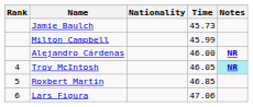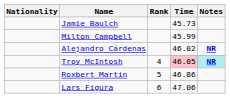 <table class="wikitable sortable" style="text-align:center">
 <tr>
+<th>Nationality</th>
+<th>Name</th>
 <th>Rank</th>
-<th>Name</th>
-<th>Nationality</th>
 <th>Time</th>
 <th>Notes</th>
 </tr>
 <tr>
+<td align=left></td>
+<td align="left"><a href='#'>Jamie Baulch</a></td>
 <td></td>
-<td align="left"><a href='#'>Jamie Baulch</a></td>
-<td align=left></td>
 <td>45.73</td>
 <td></td>
 </tr>
 <tr>
+<td align=left></td>
+<td align="left"><a href='#'>Milton Campbell</a></td>
 <td></td>
-<td align="left"><a href='#'>Milton Campbell</a></td>
-<td align=left></td>
 <td>45.99</td>
 <td></td>
 </tr>
 <tr>
+<td align=left></td>
+<td align="left"><a href='#'>Alejandro Cárdenas</a></td>
 <td></td>
-<td align="left"><a href='#'>Alejandro Cárdenas</a></td>
-<td align=left></td>
-<td>46.00</td>
+<td>46.02</td>
 <td><strong><a href='#'>NR</a></strong></td>
 </tr>
 <tr>
+<td align=left></td>
+<td align="left"><a href='#'>Troy McIntosh</a></td>
 <td>4</td>
-<td align="left"><a href='#'>Troy McIntosh</a></td>
-<td align=left></td>
-<td>46.05</td>
+<td style="background: pink;">46.05</td>
 <td style="background: paleturquoise;"><strong><a href='#'>NR</a></strong></td>
 </tr>
 <tr>
+<td align=left></td>
+<td align="left"><a href='#'>Roxbert Martin</a></td>
 <td>5</td>
-<td align="left"><a href='#'>Roxbert Martin</a></td>
-<td align=left></td>
-<td>46.85</td>
+<td>46.86</td>
 <td></td>
 </tr>
 <tr>
+<td align=left></td>
+<td align="left"><a href='#'>Lars Figura</a></td>
 <td>6</td>
-<td align="left"><a href='#'>Lars Figura</a></td>
-<td align=left></td>
 <td>47.06</td>
 <td></td>
 </tr>
 </table>
